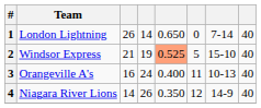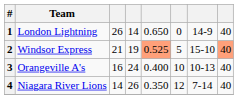 <table class="wikitable" style="font-size: 95%; text-align: center;">
 <tr>
 <th>#</th>
 <th>Team</th>
 <th></th>
 <th></th>
 <th></th>
 <th></th>
 <th></th>
 <th></th>
 </tr>
 <tr>
 <th>1</th>
 <td style="text-align:left;"><a href='#'>London Lightning</a></td>
 <td>26</td>
 <td>14</td>
 <td>0.650</td>
 <td>0</td>
-<td>7-14</td>
+<td>14-9</td>
 <td>40</td>
 </tr>
 <tr>
 <th>2</th>
 <td style="text-align:left;"><a href='#'>Windsor Express</a></td>
 <td>21</td>
 <td>19</td>
 <td style="background: lightsalmon;">0.525</td>
 <td>5</td>
 <td>15-10</td>
-<td>40</td>
+<td style="background: lightsalmon;">40</td>
 </tr>
 <tr>
 <th>3</th>
 <td style="text-align:left;"><a href='#'>Orangeville A's</a></td>
 <td>16</td>
 <td>24</td>
 <td>0.400</td>
-<td>11</td>
+<td>10</td>
 <td>10-13</td>
 <td>40</td>
 </tr>
 <tr>
 <th>4</th>
 <td style="text-align:left;"><a href='#'>Niagara River Lions</a></td>
 <td>14</td>
 <td>26</td>
 <td>0.350</td>
 <td>12</td>
-<td>14-9</td>
+<td>7-14</td>
 <td>40</td>
 </tr>
 <tr>
 </tr>
 </table>
